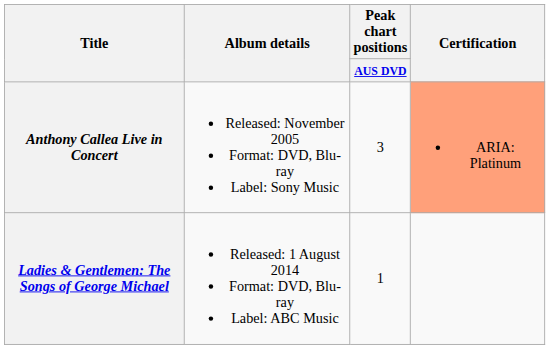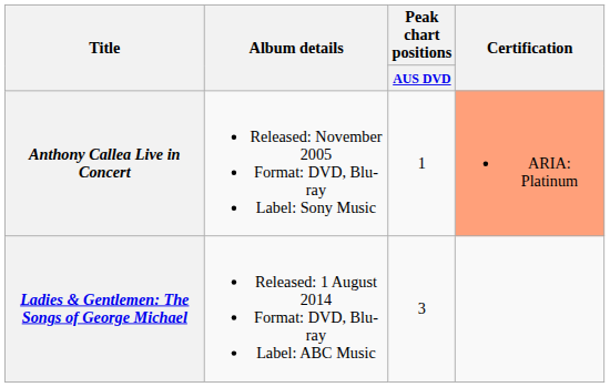 <table class="wikitable plainrowheaders" style="text-align:center;">
 <tr>
 <th scope="col" rowspan="2" style="width:20em;">Title</th>
 <th scope="col" rowspan="2" style="width:16em;">Album details</th>
 <th scope="col">Peak chart<br>positions</th>
 <th scope="col" rowspan="2" style="width:12em;">Certification</th>
 </tr>
 <tr>
 <th style="text-align:center; width:50px;"><small><a href='#'>AUS DVD</a></small><br></th>
 </tr>
 <tr>
 <th scope="row"><em>Anthony Callea Live in Concert</em></th>
 <td><br><ul><li>Released: November 2005</li><li>Format: DVD, Blu-ray</li><li>Label: Sony Music</li></ul></td>
-<td>3</td>
+<td>1</td>
 <td style="background: lightsalmon;"><br><ul><li>ARIA: Platinum</li></ul></td>
 </tr>
 <tr>
 <th scope="row"><em><a href='#'>Ladies & Gentlemen: The Songs of George Michael</a></em></th>
 <td><br><ul><li>Released: 1 August 2014</li><li>Format: DVD, Blu-ray</li><li>Label: ABC Music</li></ul></td>
-<td>1</td>
+<td>3</td>
 <td></td>
 </tr>
 </table>
